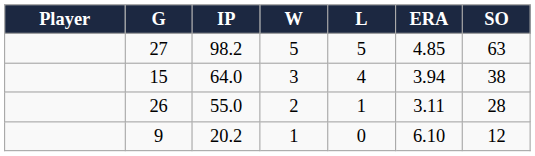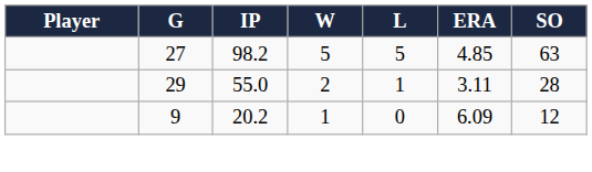 <table class="wikitable sortable">
 <tr>
 <th style="background:#1c2841;color:white;" width="16%">Player</th>
 <th style="background:#1c2841;color:white;" width="9%">G</th>
 <th style="background:#1c2841;color:white;" width="9%">IP</th>
 <th style="background:#1c2841;color:white;" width="9%">W</th>
 <th style="background:#1c2841;color:white;" width="9%">L</th>
 <th style="background:#1c2841;color:white;" width="9%">ERA</th>
 <th style="background:#1c2841;color:white;" width="9%">SO</th>
 </tr>
 <tr align="center">
 <td></td>
 <td>27</td>
 <td>98.2</td>
 <td>5</td>
 <td>5</td>
 <td>4.85</td>
 <td>63</td>
 </tr>
 <tr align="center">
 <td></td>
-<td>15</td>
-<td>64.0</td>
-<td>3</td>
-<td>4</td>
-<td>3.94</td>
-<td>38</td>
-</tr>
-<tr align="center">
-<td></td>
-<td>26</td>
+<td>29</td>
 <td>55.0</td>
 <td>2</td>
 <td>1</td>
 <td>3.11</td>
 <td>28</td>
 </tr>
 <tr align="center">
 <td></td>
 <td>9</td>
 <td>20.2</td>
 <td>1</td>
 <td>0</td>
-<td>6.10</td>
+<td>6.09</td>
 <td>12</td>
 </tr>
 </table>
